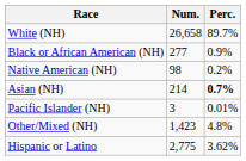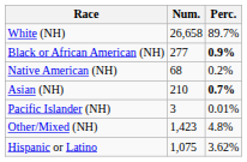 <table class="wikitable">
 <tr>
 <th>Race</th>
 <th>Num.</th>
 <th>Perc.</th>
 </tr>
 <tr>
 <td><a href='#'>White</a> (NH)</td>
 <td>26,658</td>
 <td>89.7%</td>
 </tr>
 <tr>
 <td><a href='#'>Black or African American</a> (NH)</td>
 <td>277</td>
-<td>0.9%</td>
+<td><strong>0.9%</strong></td>
 </tr>
 <tr>
 <td><a href='#'>Native American</a> (NH)</td>
-<td>98</td>
+<td>68</td>
 <td>0.2%</td>
 </tr>
 <tr>
 <td><a href='#'>Asian</a> (NH)</td>
-<td>214</td>
+<td>210</td>
 <td><strong>0.7%</strong></td>
 </tr>
 <tr>
 <td><a href='#'>Pacific Islander</a> (NH)</td>
 <td>3</td>
 <td>0.01%</td>
 </tr>
 <tr>
 <td><a href='#'>Other/Mixed</a> (NH)</td>
 <td>1,423</td>
 <td>4.8%</td>
 </tr>
 <tr>
 <td><a href='#'>Hispanic</a> or <a href='#'>Latino</a></td>
-<td>2,775</td>
+<td>1,075</td>
 <td>3.62%</td>
 </tr>
 </table>
